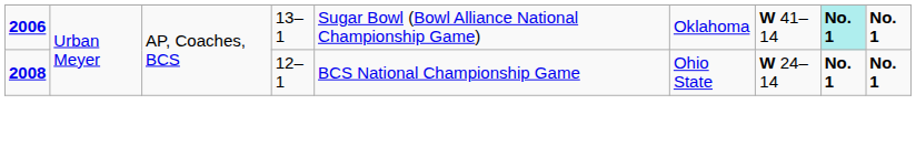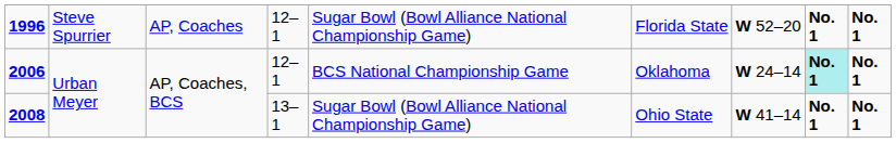 <table class="wikitable">
 <tr>
+</tr>
+<tr>
+<td><strong><a href='#'>1996</a></strong></td>
+<td><a href='#'>Steve Spurrier</a></td>
+<td><a href='#'>AP</a>, <a href='#'>Coaches</a></td>
+<td>12–1</td>
+<td><a href='#'>Sugar Bowl</a> (<a href='#'>Bowl Alliance National Championship Game</a>)</td>
+<td style="white-space: nowrap;"><a href='#'>Florida State</a></td>
+<td style="white-space: nowrap;"><strong>W</strong> 52–20</td>
+<td><strong>No. 1</strong></td>
+<td><strong>No. 1</strong></td>
 </tr>
 <tr>
 <td><strong><a href='#'>2006</a></strong></td>
 <td rowspan="2"><a href='#'>Urban Meyer</a></td>
 <td rowspan="2">AP, Coaches, <a href='#'>BCS</a></td>
-<td>13–1</td>
-<td><a href='#'>Sugar Bowl</a> (<a href='#'>Bowl Alliance National Championship Game</a>)</td>
+<td>12–1</td>
+<td><a href='#'>BCS National Championship Game</a></td>
 <td><a href='#'>Oklahoma</a></td>
-<td><strong>W</strong> 41–14</td>
+<td><strong>W</strong> 24–14</td>
 <td style="background: paleturquoise;"><strong>No. 1</strong></td>
 <td><strong>No. 1</strong></td>
 </tr>
 <tr>
 <td><strong><a href='#'>2008</a></strong></td>
-<td>12–1</td>
-<td><a href='#'>BCS National Championship Game</a></td>
+<td>13–1</td>
+<td><a href='#'>Sugar Bowl</a> (<a href='#'>Bowl Alliance National Championship Game</a>)</td>
 <td><a href='#'>Ohio State</a></td>
-<td><strong>W</strong> 24–14</td>
+<td><strong>W</strong> 41–14</td>
 <td><strong>No. 1</strong></td>
 <td><strong>No. 1</strong></td>
 </tr>
 </table>
